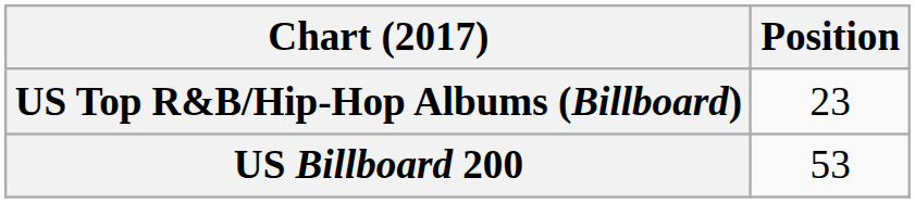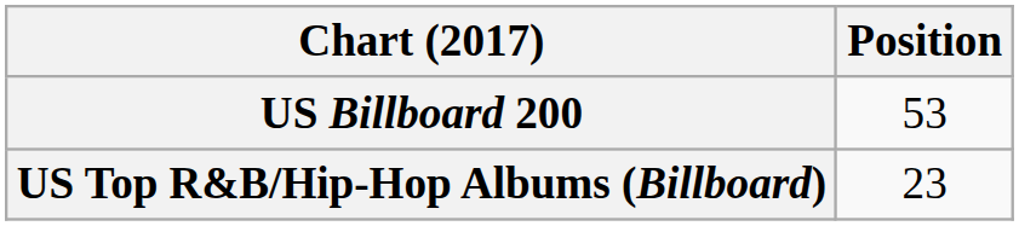 <table class="wikitable sortable plainrowheaders" style="text-align:center">
 <tr>
 <th scope="col">Chart (2017)</th>
 <th scope="col">Position</th>
 </tr>
 <tr>
+<th scope="row">US <em>Billboard</em> 200</th>
+<td>53</td>
+</tr>
+<tr>
 <th scope="row">US Top R&B/Hip-Hop Albums (<em>Billboard</em>)</th>
 <td>23</td>
 </tr>
-<tr>
-<th scope="row">US <em>Billboard</em> 200</th>
-<td>53</td>
-</tr>
 </table>
